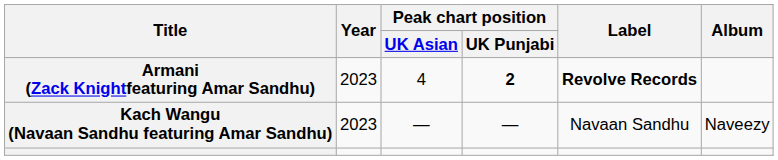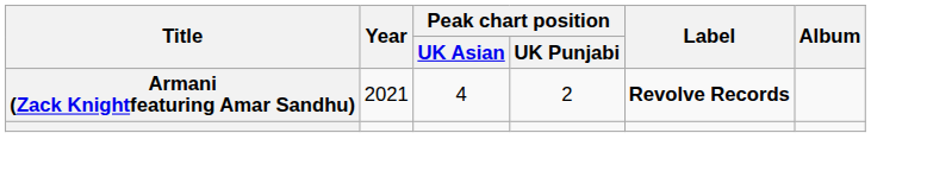 <table class="wikitable plainrowheaders" style="text-align:center;">
 <tr>
 <th rowspan="2">Title</th>
 <th rowspan="2">Year</th>
 <th colspan="2">Peak chart position</th>
 <th rowspan="2">Label</th>
 <th rowspan="2">Album</th>
 </tr>
 <tr>
 <th><a href='#'>UK Asian</a></th>
 <th>UK Punjabi</th>
 </tr>
 <tr>
 <th scope="row">Armani <br><span>(<a href='#'>Zack Knight</a>featuring Amar Sandhu)</span></th>
-<td>2023</td>
+<td>2021</td>
 <td>4</td>
-<td><strong>2</strong></td>
+<td>2</td>
 <td><strong>Revolve Records</strong></td>
 <td></td>
-</tr>
-<tr>
-<th scope="row">Kach Wangu <br><span>(Navaan Sandhu featuring Amar Sandhu)</span></th>
-<td>2023</td>
-<td>—</td>
-<td>—</td>
-<td>Navaan Sandhu</td>
-<td>Naveezy</td>
 </tr>
 <tr>
 <th scope="row"></th>
 <td></td>
 <td></td>
 <td></td>
 <td></td>
 <td></td>
 </tr>
 </table>
